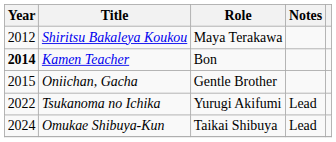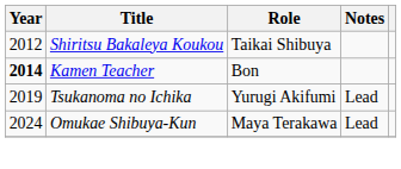 <table class="wikitable">
 <tr>
 <th>Year</th>
 <th>Title</th>
 <th>Role</th>
 <th>Notes</th>
 <th></th>
 </tr>
 <tr>
 <td>2012</td>
 <td><em><a href='#'>Shiritsu Bakaleya Koukou</a></em></td>
-<td>Maya Terakawa</td>
+<td>Taikai Shibuya</td>
 <td></td>
 <td></td>
 </tr>
 <tr>
 <td><strong>2014</strong></td>
 <td><em><a href='#'>Kamen Teacher</a></em></td>
 <td>Bon</td>
 <td></td>
 <td></td>
 </tr>
 <tr>
-<td>2015</td>
-<td><em>Oniichan, Gacha</em></td>
-<td>Gentle Brother</td>
-<td></td>
-<td></td>
-</tr>
-<tr>
-<td>2022</td>
+<td>2019</td>
 <td><em>Tsukanoma no Ichika</em></td>
 <td>Yurugi Akifumi</td>
 <td>Lead</td>
 <td></td>
 </tr>
 <tr>
 <td>2024</td>
 <td><em>Omukae Shibuya-Kun</em></td>
-<td>Taikai Shibuya</td>
+<td>Maya Terakawa</td>
 <td>Lead</td>
 <td></td>
 </tr>
 <tr>
 </tr>
 </table>
